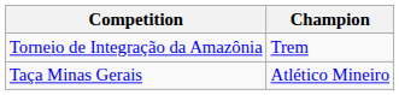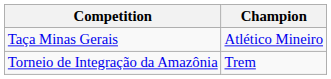 <table class="wikitable">
 <tr>
 <th>Competition</th>
 <th>Champion</th>
 </tr>
 <tr>
+<td><a href='#'>Taça Minas Gerais</a></td>
+<td><a href='#'>Atlético Mineiro</a></td>
+</tr>
+<tr>
 <td><a href='#'>Torneio de Integração da Amazônia</a></td>
 <td><a href='#'>Trem</a></td>
 </tr>
-<tr>
-<td><a href='#'>Taça Minas Gerais</a></td>
-<td><a href='#'>Atlético Mineiro</a></td>
-</tr>
 </table>
